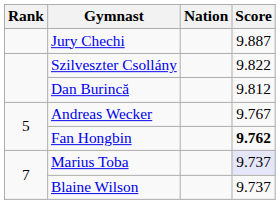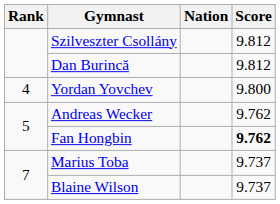 <table class="wikitable sortable" style="text-align:center">
 <tr>
 <th>Rank</th>
 <th>Gymnast</th>
 <th>Nation</th>
 <th>Score</th>
 </tr>
 <tr>
-<td></td>
-<td align=left><a href='#'>Jury Chechi</a></td>
-<td align=left></td>
-<td>9.887</td>
-</tr>
-<tr>
 <td rowspan=2></td>
 <td align=left><a href='#'>Szilveszter Csollány</a></td>
 <td align=left></td>
-<td>9.822</td>
+<td>9.812</td>
 </tr>
 <tr>
 <td align=left><a href='#'>Dan Burincă</a></td>
 <td align=left></td>
 <td>9.812</td>
 </tr>
 <tr>
+<td>4</td>
+<td align=left><a href='#'>Yordan Yovchev</a></td>
+<td align=left></td>
+<td>9.800</td>
+</tr>
+<tr>
 <td rowspan=2>5</td>
 <td align=left><a href='#'>Andreas Wecker</a></td>
 <td align=left></td>
-<td>9.767</td>
+<td>9.762</td>
 </tr>
 <tr>
 <td align=left><a href='#'>Fan Hongbin</a></td>
 <td align=left></td>
 <td><strong>9.762</strong></td>
 </tr>
 <tr>
 <td rowspan=2>7</td>
 <td align=left><a href='#'>Marius Toba</a></td>
 <td align=left></td>
-<td style="background: lavender;">9.737</td>
+<td>9.737</td>
 </tr>
 <tr>
 <td align=left><a href='#'>Blaine Wilson</a></td>
 <td align=left></td>
 <td>9.737</td>
 </tr>
 </table>
